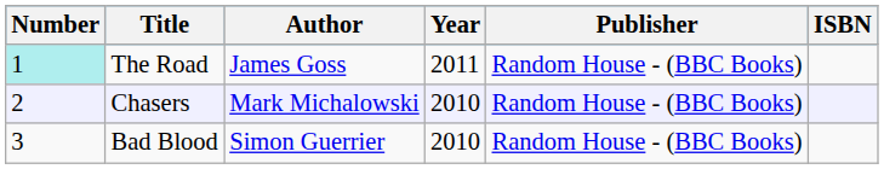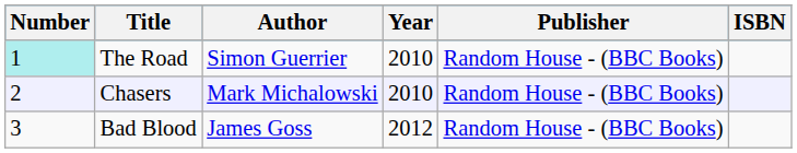 <table class="wikitable">
 <tr - style="background-color:#006699">
 <th>Number</th>
 <th>Title</th>
 <th>Author</th>
 <th>Year</th>
 <th>Publisher</th>
 <th>ISBN</th>
 </tr>
 <tr>
 <td style="background: paleturquoise;"><div>1</div></td>
 <td>The Road</td>
-<td><a href='#'>James Goss</a></td>
-<td><div>2011</div></td>
+<td><a href='#'>Simon Guerrier</a></td>
+<td><div>2010</div></td>
 <td><div><a href='#'>Random House</a> - (<a href='#'>BBC Books</a>)</div></td>
 <td><div></div></td>
 </tr>
 <tr style="background-color:#f0f0ff">
 <td><div>2</div></td>
 <td>Chasers</td>
 <td><a href='#'>Mark Michalowski</a></td>
 <td><div>2010</div></td>
 <td><div><a href='#'>Random House</a> - (<a href='#'>BBC Books</a>)</div></td>
 <td><div></div></td>
 </tr>
 <tr>
 <td><div>3</div></td>
 <td>Bad Blood</td>
-<td><a href='#'>Simon Guerrier</a></td>
-<td><div>2010</div></td>
+<td><a href='#'>James Goss</a></td>
+<td><div>2012</div></td>
 <td><div><a href='#'>Random House</a> - (<a href='#'>BBC Books</a>)</div></td>
 <td><div></div></td>
 </tr>
 </table>
